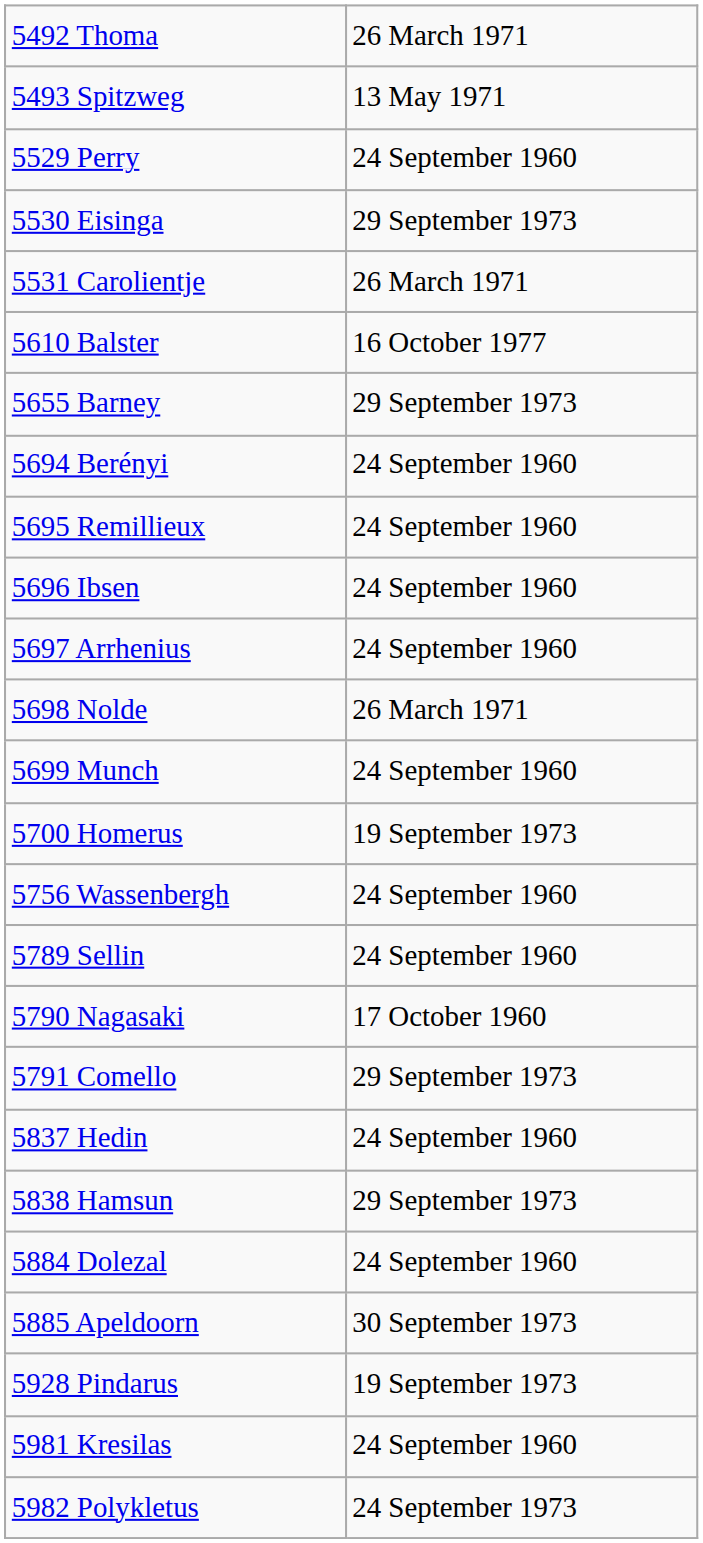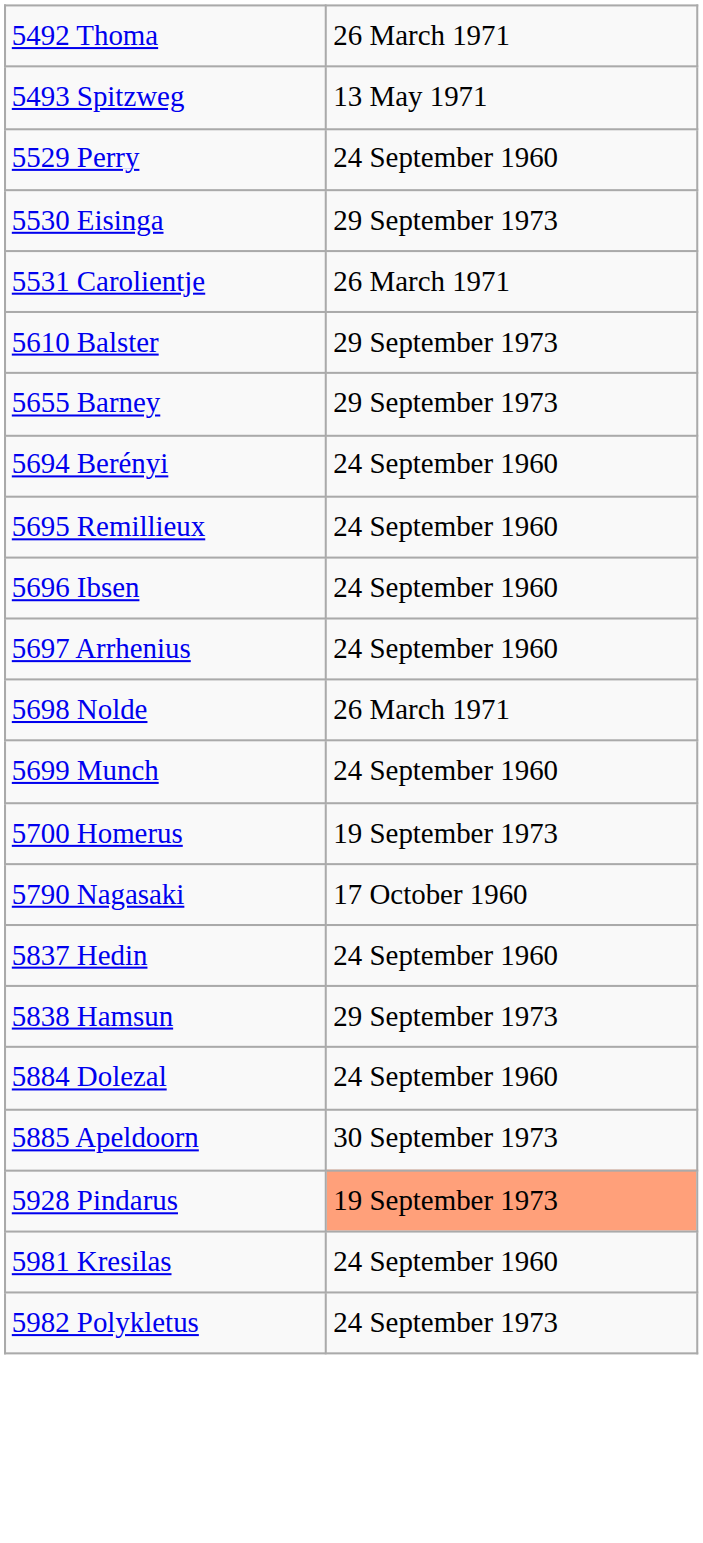 <table class="wikitable" style="font-size: 89%; float: left; width: 24em; margin-right: 1em; line-height: 1.65em">
 <tr>
 <td><a href='#'>5492 Thoma</a></td>
 <td>26 March 1971</td>
 </tr>
 <tr>
 <td><a href='#'>5493 Spitzweg</a></td>
 <td>13 May 1971</td>
 </tr>
 <tr>
 <td><a href='#'>5529 Perry</a></td>
 <td>24 September 1960</td>
 </tr>
 <tr>
 <td><a href='#'>5530 Eisinga</a></td>
 <td>29 September 1973</td>
 </tr>
 <tr>
 <td><a href='#'>5531 Carolientje</a></td>
 <td>26 March 1971</td>
 </tr>
 <tr>
 <td><a href='#'>5610 Balster</a></td>
-<td>16 October 1977</td>
+<td>29 September 1973</td>
 </tr>
 <tr>
 <td><a href='#'>5655 Barney</a></td>
 <td>29 September 1973</td>
 </tr>
 <tr>
 <td><a href='#'>5694 Berényi</a></td>
 <td>24 September 1960</td>
 </tr>
 <tr>
 <td><a href='#'>5695 Remillieux</a></td>
 <td>24 September 1960</td>
 </tr>
 <tr>
 <td><a href='#'>5696 Ibsen</a></td>
 <td>24 September 1960</td>
 </tr>
 <tr>
 <td><a href='#'>5697 Arrhenius</a></td>
 <td>24 September 1960</td>
 </tr>
 <tr>
 <td><a href='#'>5698 Nolde</a></td>
 <td>26 March 1971</td>
 </tr>
 <tr>
 <td><a href='#'>5699 Munch</a></td>
 <td>24 September 1960</td>
 </tr>
 <tr>
 <td><a href='#'>5700 Homerus</a></td>
 <td>19 September 1973</td>
 </tr>
 <tr>
-<td><a href='#'>5756 Wassenbergh</a></td>
-<td>24 September 1960</td>
-</tr>
-<tr>
-<td><a href='#'>5789 Sellin</a></td>
-<td>24 September 1960</td>
-</tr>
-<tr>
 <td><a href='#'>5790 Nagasaki</a></td>
 <td>17 October 1960</td>
-</tr>
-<tr>
-<td><a href='#'>5791 Comello</a></td>
-<td>29 September 1973</td>
 </tr>
 <tr>
 <td><a href='#'>5837 Hedin</a></td>
 <td>24 September 1960</td>
 </tr>
 <tr>
 <td><a href='#'>5838 Hamsun</a></td>
 <td>29 September 1973</td>
 </tr>
 <tr>
 <td><a href='#'>5884 Dolezal</a></td>
 <td>24 September 1960</td>
 </tr>
 <tr>
 <td><a href='#'>5885 Apeldoorn</a></td>
 <td>30 September 1973</td>
 </tr>
 <tr>
 <td><a href='#'>5928 Pindarus</a></td>
-<td>19 September 1973</td>
+<td style="background: lightsalmon;">19 September 1973</td>
 </tr>
 <tr>
 <td><a href='#'>5981 Kresilas</a></td>
 <td>24 September 1960</td>
 </tr>
 <tr>
 <td><a href='#'>5982 Polykletus</a></td>
 <td>24 September 1973</td>
 </tr>
 </table>
